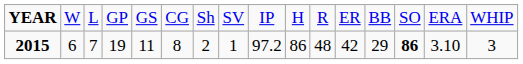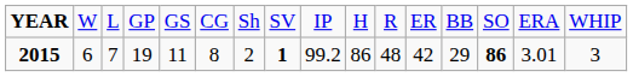 <table class="sortable wikitable" style="text-align:center;">
 <tr>
 <td><strong>YEAR</strong></td>
 <td><a href='#'>W</a></td>
 <td><a href='#'>L</a></td>
 <td><a href='#'>GP</a></td>
 <td><a href='#'>GS</a></td>
 <td><a href='#'>CG</a></td>
 <td><a href='#'>Sh</a></td>
 <td><a href='#'>SV</a></td>
 <td><a href='#'>IP</a></td>
 <td><a href='#'>H</a></td>
 <td><a href='#'>R</a></td>
 <td><a href='#'>ER</a></td>
 <td><a href='#'>BB</a></td>
 <td><a href='#'>SO</a></td>
 <td><a href='#'>ERA</a></td>
 <td><a href='#'>WHIP</a></td>
 </tr>
 <tr>
 <td><strong>2015</strong></td>
 <td>6</td>
 <td>7</td>
 <td>19</td>
 <td>11</td>
 <td>8</td>
 <td>2</td>
-<td>1</td>
-<td>97.2</td>
+<td><strong>1</strong></td>
+<td>99.2</td>
 <td>86</td>
 <td>48</td>
 <td>42</td>
 <td>29</td>
 <td><strong>86</strong></td>
-<td>3.10</td>
+<td>3.01</td>
 <td>3</td>
 </tr>
 </table>
